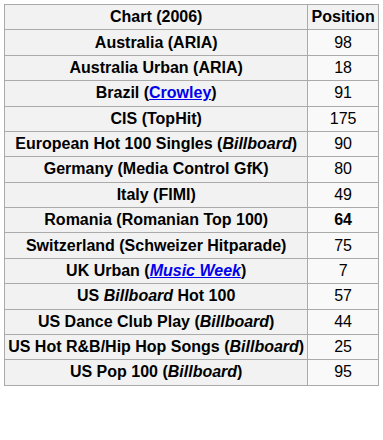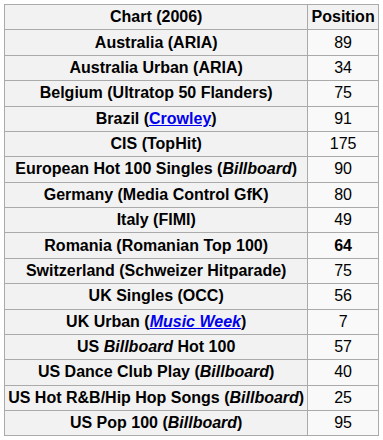 <table class="wikitable sortable plainrowheaders" style="text-align:center">
 <tr>
 <th scope="col">Chart (2006)</th>
 <th scope="col">Position</th>
 </tr>
 <tr>
 <th scope="row">Australia (ARIA)</th>
-<td>98</td>
+<td>89</td>
 </tr>
 <tr>
 <th scope="row">Australia Urban (ARIA)</th>
-<td>18</td>
+<td>34</td>
+</tr>
+<tr>
+<th scope="row">Belgium (Ultratop 50 Flanders)</th>
+<td>75</td>
 </tr>
 <tr>
 <th scope="row">Brazil (<a href='#'>Crowley</a>)</th>
 <td>91</td>
 </tr>
 <tr>
 <th scope="row">CIS (TopHit)</th>
 <td>175</td>
 </tr>
 <tr>
 <th scope="row">European Hot 100 Singles (<em>Billboard</em>)</th>
 <td>90</td>
 </tr>
 <tr>
 <th scope="row">Germany (Media Control GfK)</th>
 <td>80</td>
 </tr>
 <tr>
 <th scope="row">Italy (FIMI)</th>
 <td>49</td>
 </tr>
 <tr>
 <th scope="row">Romania (Romanian Top 100)</th>
 <td><strong>64</strong></td>
 </tr>
 <tr>
 <th scope="row">Switzerland (Schweizer Hitparade)</th>
 <td>75</td>
 </tr>
 <tr>
+<th scope="row">UK Singles (OCC)</th>
+<td>56</td>
+</tr>
+<tr>
 <th scope="row">UK Urban (<em><a href='#'>Music Week</a></em>)</th>
 <td>7</td>
 </tr>
 <tr>
 <th scope="row">US <em>Billboard</em> Hot 100</th>
 <td>57</td>
 </tr>
 <tr>
 <th scope="row">US Dance Club Play (<em>Billboard</em>)</th>
-<td>44</td>
+<td>40</td>
 </tr>
 <tr>
 <th scope="row">US Hot R&B/Hip Hop Songs (<em>Billboard</em>)</th>
 <td>25</td>
 </tr>
 <tr>
 <th scope="row">US Pop 100 (<em>Billboard</em>)</th>
 <td>95</td>
 </tr>
 </table>
